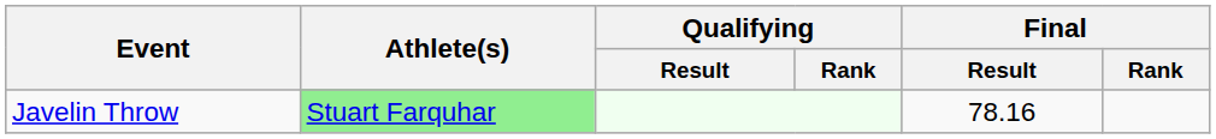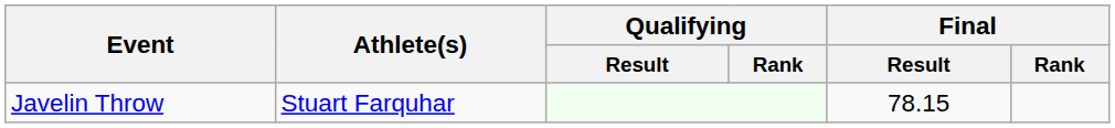 <table class=wikitable style="font-size:90%">
 <tr>
 <th rowspan="2" width=150>Event</th>
 <th rowspan="2" width=150>Athlete(s)</th>
 <th colspan="2" width=150>Qualifying</th>
 <th colspan="2" width=150>Final</th>
 </tr>
 <tr>
 <th style="line-height:1em" width=100><small>Result</small></th>
 <th style="line-height:1em" width=50><small>Rank</small></th>
 <th style="line-height:1em" width=100><small>Result</small></th>
 <th style="line-height:1em" width=50><small>Rank</small></th>
 </tr>
 <tr>
 <td rowspan=2><a href='#'>Javelin Throw</a></td>
-<td style="background: lightgreen;"><a href='#'>Stuart Farquhar</a></td>
+<td><a href='#'>Stuart Farquhar</a></td>
 <td bgcolor="honeydew" colspan=2></td>
-<td align="center">78.16</td>
+<td align="center">78.15</td>
 <td align="center"></td>
 </tr>
 </table>
